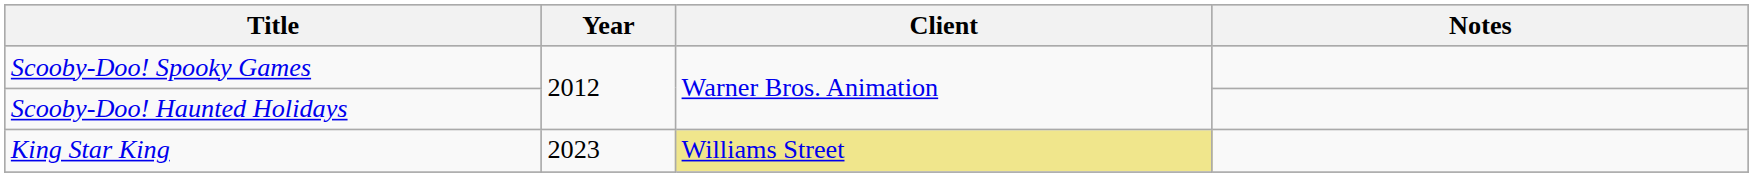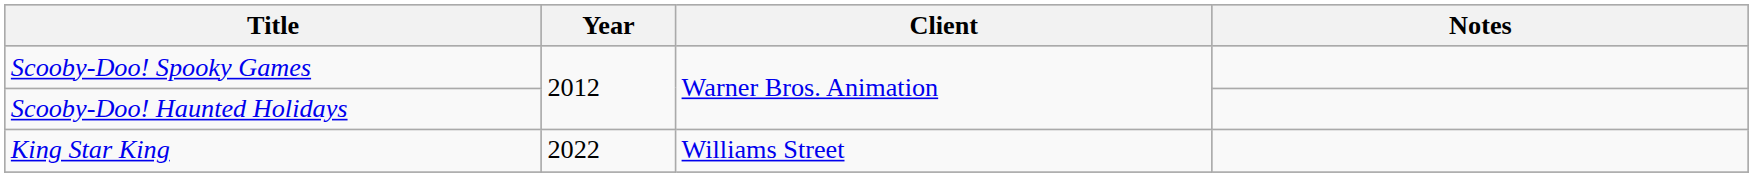 <table class="wikitable sortable" style="width: auto style="width:65%; table-layout: fixed">
 <tr>
 <th style="width:20%;">Title</th>
 <th style="width:5%;">Year</th>
 <th style="width:20%;">Client</th>
 <th style="width:20%;" class="unsortable">Notes</th>
 </tr>
 <tr>
 <td><em><a href='#'>Scooby-Doo! Spooky Games</a></em></td>
 <td rowspan=2>2012</td>
 <td rowspan=2><a href='#'>Warner Bros. Animation</a></td>
 <td></td>
 </tr>
 <tr>
 <td><em><a href='#'>Scooby-Doo! Haunted Holidays</a></em></td>
 <td></td>
 </tr>
 <tr>
 <td><em><a href='#'>King Star King</a></em></td>
-<td>2023</td>
-<td style="background: khaki;"><a href='#'>Williams Street</a></td>
+<td>2022</td>
+<td><a href='#'>Williams Street</a></td>
 </tr>
 </table>
